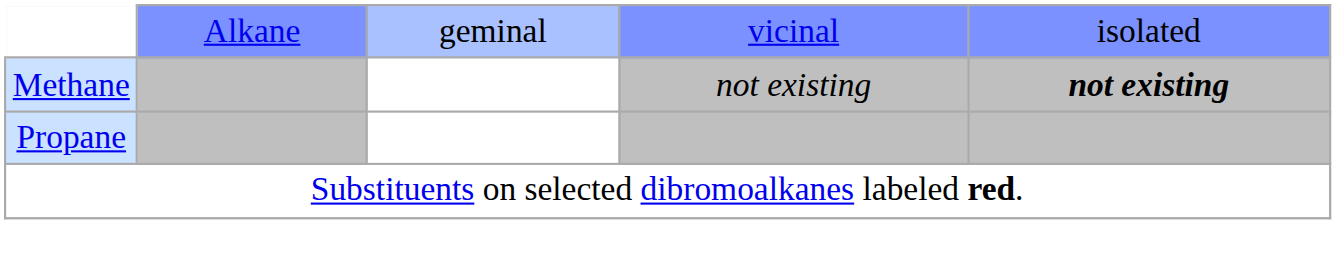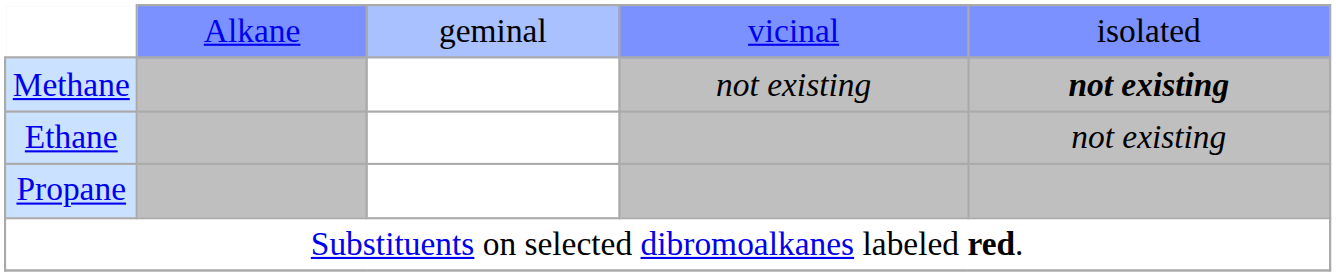 <table class="wikitable centered" style="text-align:center; background:#BFBFBF;">
 <tr>
 <td style="border-left-color:#FFFFFF; border-top-color:#FFFFFF; background-color:#FFFFFF; width:10%;"></td>
 <td style="background:#7A91FF;"><a href='#'>Alkane</a></td>
 <td style="background:#AAC1FF;">geminal</td>
 <td style="background:#7A91FF;"><a href='#'>vicinal</a></td>
 <td style="background:#7A91FF;">isolated</td>
 </tr>
 <tr>
 <td style="background:#CAE1FF;"><a href='#'>Methane</a></td>
 <td></td>
 <td style="background:#FFFFFF;"></td>
 <td><em>not existing</em></td>
 <td><strong><em>not existing</em></strong></td>
 </tr>
 <tr>
+<td style="background:#CAE1FF;"><a href='#'>Ethane</a></td>
+<td></td>
+<td style="background:#FFFFFF;"></td>
+<td></td>
+<td><em>not existing</em></td>
+</tr>
+<tr>
 <td style="background:#CAE1FF;"><a href='#'>Propane</a></td>
 <td></td>
 <td style="background:#FFFFFF;"></td>
 <td></td>
 <td></td>
 </tr>
 <tr>
 <td colspan="5" style="background:#FFFFFF;"><a href='#'>Substituents</a> on selected <a href='#'>dibromoalkanes</a> labeled <span><strong>red</strong></span>.</td>
 </tr>
 </table>
